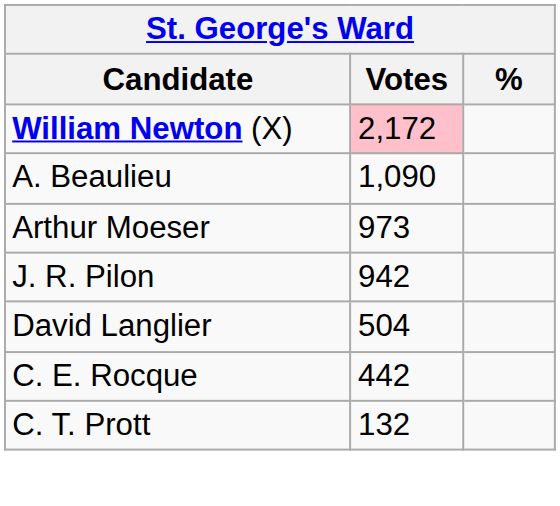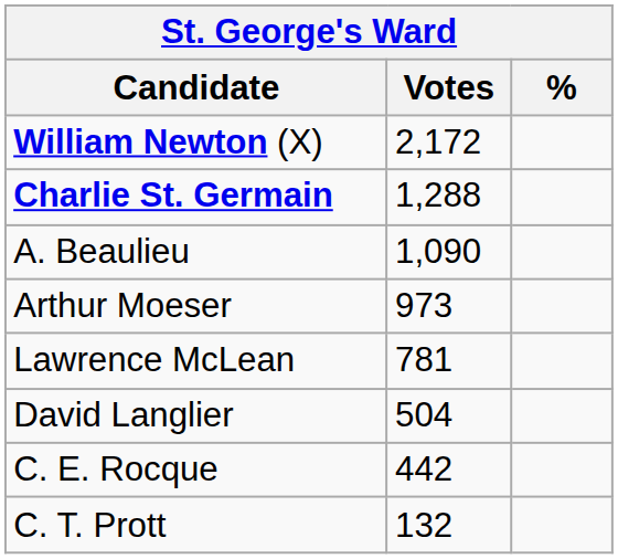 <table class="wikitable">
 <tr>
 <th colspan="3"><a href='#'>St. George's Ward</a></th>
 </tr>
 <tr>
 <th style="width: 170px">Candidate</th>
 <th style="width: 50px">Votes</th>
 <th style="width: 40px">%</th>
 </tr>
 <tr>
 <td><strong><a href='#'>William Newton</a></strong> (X)</td>
-<td style="background: pink;">2,172</td>
+<td>2,172</td>
+<td></td>
+</tr>
+<tr>
+<td><strong><a href='#'>Charlie St. Germain</a></strong></td>
+<td>1,288</td>
 <td></td>
 </tr>
 <tr>
 <td>A. Beaulieu</td>
 <td>1,090</td>
 <td></td>
 </tr>
 <tr>
 <td>Arthur Moeser</td>
 <td>973</td>
 <td></td>
 </tr>
 <tr>
-<td>J. R. Pilon</td>
-<td>942</td>
+<td>Lawrence McLean</td>
+<td>781</td>
 <td></td>
 </tr>
 <tr>
 <td>David Langlier</td>
 <td>504</td>
 <td></td>
 </tr>
 <tr>
 <td>C. E. Rocque</td>
 <td>442</td>
 <td></td>
 </tr>
 <tr>
 <td>C. T. Prott</td>
 <td>132</td>
 <td></td>
 </tr>
 </table>
